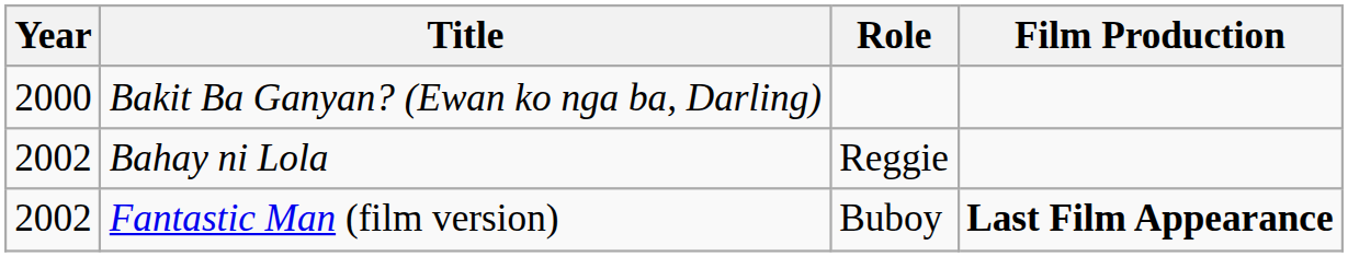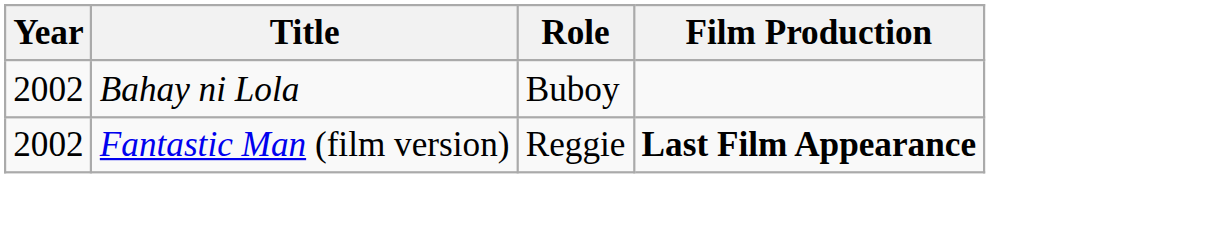 <table class="wikitable">
 <tr>
 <th>Year</th>
 <th>Title</th>
 <th>Role</th>
 <th>Film Production</th>
 </tr>
 <tr>
-<td>2000</td>
-<td><em>Bakit Ba Ganyan? (Ewan ko nga ba, Darling)</em></td>
-<td></td>
-<td></td>
-</tr>
-<tr>
 <td>2002</td>
 <td><em>Bahay ni Lola</em></td>
-<td>Reggie</td>
+<td>Buboy</td>
 <td></td>
 </tr>
 <tr>
 <td>2002</td>
 <td><em><a href='#'>Fantastic Man</a></em> (film version)</td>
-<td>Buboy</td>
+<td>Reggie</td>
 <td><strong>Last Film Appearance</strong></td>
 </tr>
 </table>
